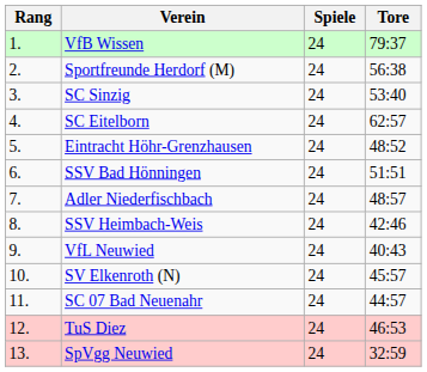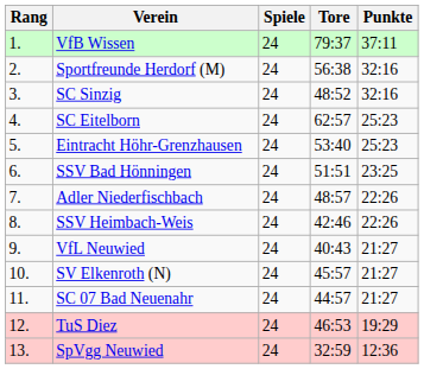 <table class="wikitable" style="width:410px;">
 <tr>
 <th>Rang</th>
 <th>Verein</th>
 <th>Spiele</th>
 <th>Tore</th>
+<th>Punkte</th>
 </tr>
 <tr bgcolor="ccffcc">
 <td>1.</td>
 <td><a href='#'>VfB Wissen</a></td>
 <td>24</td>
 <td>79:37</td>
+<td>37:11</td>
 </tr>
 <tr>
 <td>2.</td>
 <td><a href='#'>Sportfreunde Herdorf</a> (M)</td>
 <td>24</td>
 <td>56:38</td>
+<td>32:16</td>
 </tr>
 <tr>
 <td>3.</td>
 <td><a href='#'>SC Sinzig</a></td>
 <td>24</td>
-<td>53:40</td>
+<td>48:52</td>
+<td>32:16</td>
 </tr>
 <tr>
 <td>4.</td>
 <td><a href='#'>SC Eitelborn</a></td>
 <td>24</td>
 <td>62:57</td>
+<td>25:23</td>
 </tr>
 <tr>
 <td>5.</td>
 <td><a href='#'>Eintracht Höhr-Grenzhausen</a></td>
 <td>24</td>
-<td>48:52</td>
+<td>53:40</td>
+<td>25:23</td>
 </tr>
 <tr>
 <td>6.</td>
 <td><a href='#'>SSV Bad Hönningen</a></td>
 <td>24</td>
 <td>51:51</td>
+<td>23:25</td>
 </tr>
 <tr>
 <td>7.</td>
 <td><a href='#'>Adler Niederfischbach</a></td>
 <td>24</td>
 <td>48:57</td>
+<td>22:26</td>
 </tr>
 <tr>
 <td>8.</td>
 <td><a href='#'>SSV Heimbach-Weis</a></td>
 <td>24</td>
 <td>42:46</td>
+<td>22:26</td>
 </tr>
 <tr>
 <td>9.</td>
 <td><a href='#'>VfL Neuwied</a></td>
 <td>24</td>
 <td>40:43</td>
+<td>21:27</td>
 </tr>
 <tr>
 <td>10.</td>
 <td><a href='#'>SV Elkenroth</a> (N)</td>
 <td>24</td>
 <td>45:57</td>
+<td>21:27</td>
 </tr>
 <tr>
 <td>11.</td>
 <td><a href='#'>SC 07 Bad Neuenahr</a></td>
 <td>24</td>
 <td>44:57</td>
+<td>21:27</td>
 </tr>
 <tr bgcolor="#ffcccc">
 <td>12.</td>
 <td><a href='#'>TuS Diez</a></td>
 <td>24</td>
 <td>46:53</td>
+<td>19:29</td>
 </tr>
 <tr bgcolor="#ffcccc">
 <td>13.</td>
 <td><a href='#'>SpVgg Neuwied</a></td>
 <td>24</td>
 <td>32:59</td>
+<td>12:36</td>
 </tr>
 </table>
